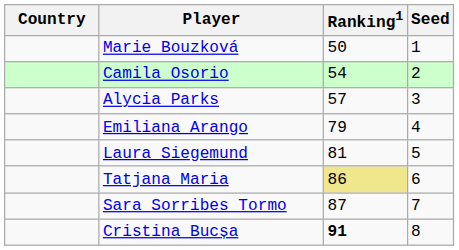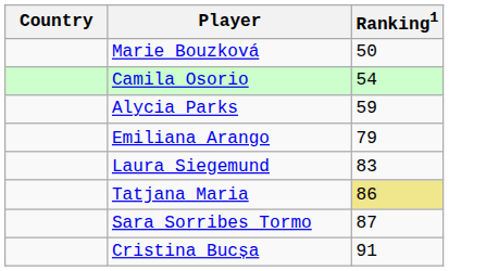 <table class="sortable wikitable">
 <tr>
 <th width="70">Country</th>
 <th width="175">Player</th>
 <th>Ranking<sup>1</sup></th>
-<th>Seed</th>
 </tr>
 <tr>
 <td></td>
 <td><a href='#'>Marie Bouzková</a></td>
 <td>50</td>
-<td>1</td>
 </tr>
 <tr style="background:#cfc;">
 <td></td>
 <td><a href='#'>Camila Osorio</a></td>
 <td>54</td>
-<td>2</td>
 </tr>
 <tr>
 <td></td>
 <td><a href='#'>Alycia Parks</a></td>
-<td>57</td>
-<td>3</td>
+<td>59</td>
 </tr>
 <tr>
 <td></td>
 <td><a href='#'>Emiliana Arango</a></td>
 <td>79</td>
-<td>4</td>
 </tr>
 <tr>
 <td></td>
 <td><a href='#'>Laura Siegemund</a></td>
-<td>81</td>
-<td>5</td>
+<td>83</td>
 </tr>
 <tr>
 <td></td>
 <td><a href='#'>Tatjana Maria</a></td>
 <td style="background: khaki;">86</td>
-<td>6</td>
 </tr>
 <tr>
 <td></td>
 <td><a href='#'>Sara Sorribes Tormo</a></td>
 <td>87</td>
-<td>7</td>
 </tr>
 <tr>
 <td></td>
 <td><a href='#'>Cristina Bucșa</a></td>
-<td><strong>91</strong></td>
-<td>8</td>
+<td>91</td>
 </tr>
 </table>
